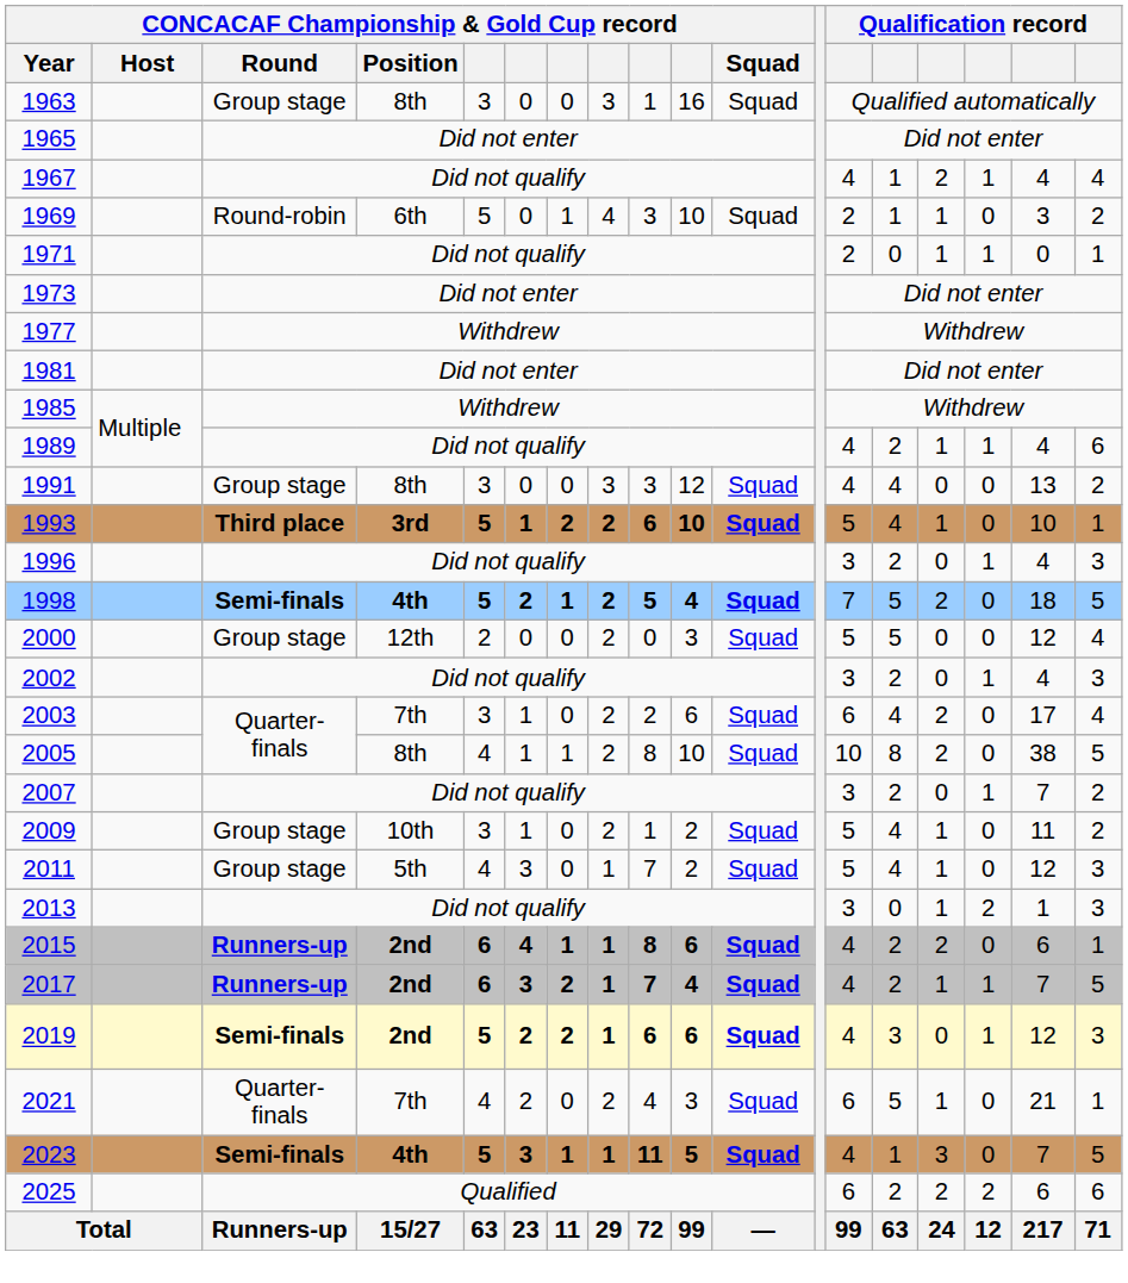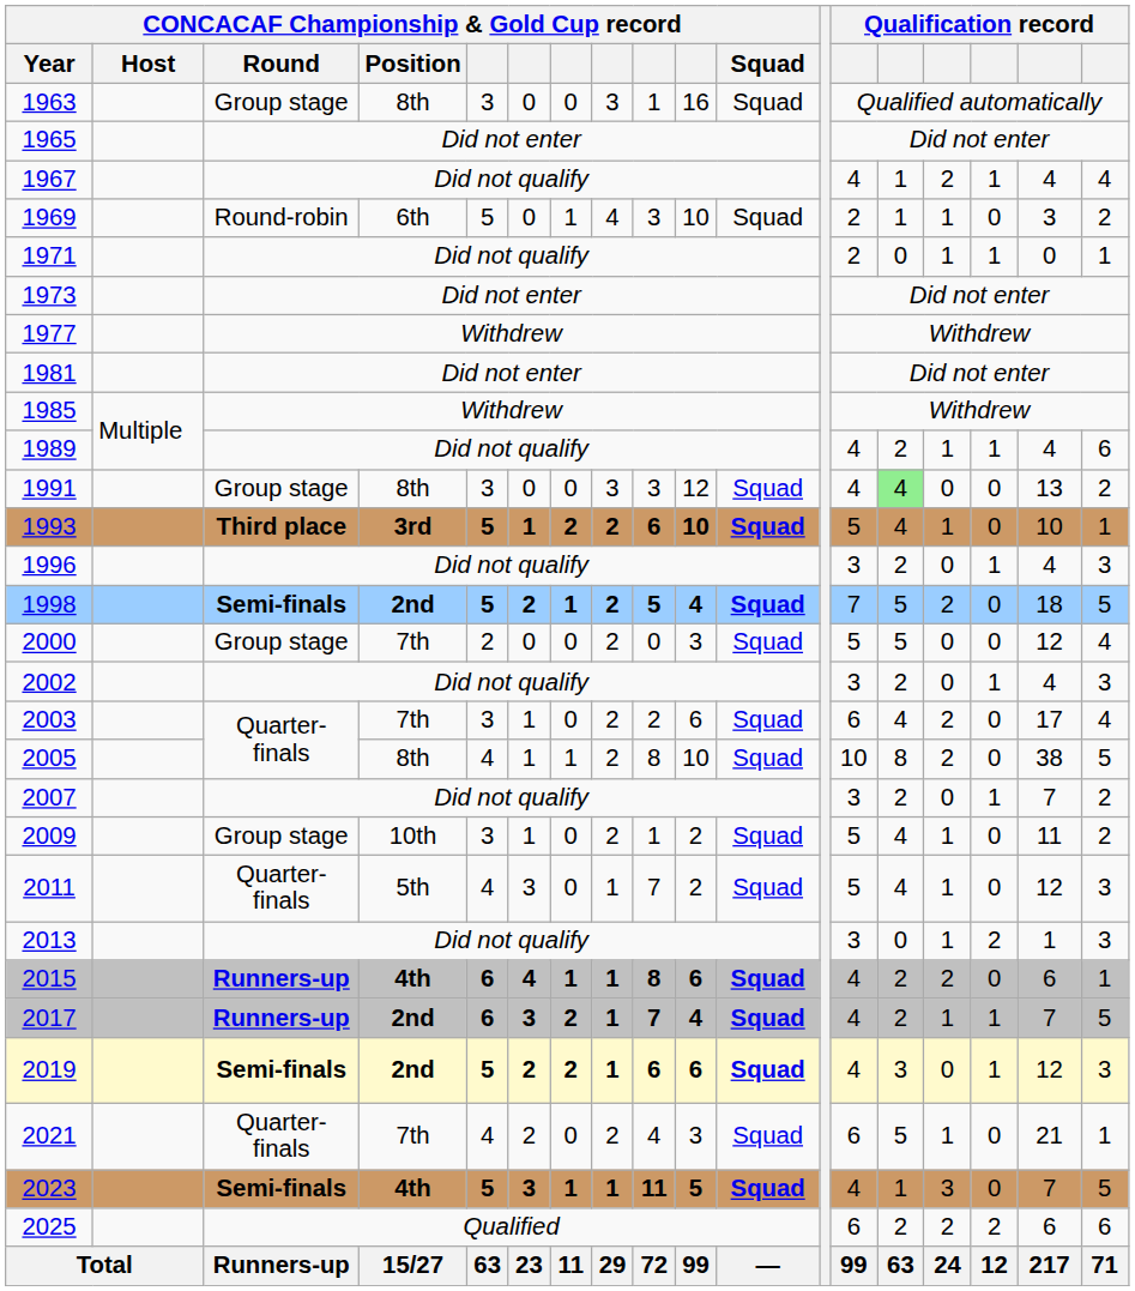 <table class="wikitable" style="text-align: center;font-size:100%;">
 <tr>
 <th colspan=11><a href='#'>CONCACAF Championship</a> & <a href='#'>Gold Cup</a> record</th>
 <th width=1% rowspan=31></th>
 <th colspan=6><a href='#'>Qualification</a> record</th>
 </tr>
 <tr>
 <th width=50>Year</th>
 <th>Host</th>
 <th scope="col" width=95>Round</th>
 <th scope="col" width=60>Position</th>
 <th scope="col" width=20></th>
 <th scope="col" width=20></th>
 <th scope="col" width=20></th>
 <th scope="col" width=20></th>
 <th scope="col" width=20></th>
 <th scope="col" width=20></th>
 <th scope="col" width=60>Squad</th>
 <th></th>
 <th></th>
 <th></th>
 <th></th>
 <th></th>
 <th></th>
 </tr>
 <tr>
 <td><a href='#'>1963</a></td>
 <td align=left></td>
 <td>Group stage</td>
 <td>8th</td>
 <td>3</td>
 <td>0</td>
 <td>0</td>
 <td>3</td>
 <td>1</td>
 <td>16</td>
 <td>Squad</td>
 <td colspan=6><em>Qualified automatically</em></td>
 </tr>
 <tr>
 <td><a href='#'>1965</a></td>
 <td align=left></td>
 <td colspan=9><em>Did not enter</em></td>
 <td colspan=6><em>Did not enter</em></td>
 </tr>
 <tr>
 <td><a href='#'>1967</a></td>
 <td align=left></td>
 <td colspan=9><em>Did not qualify</em></td>
 <td>4</td>
 <td>1</td>
 <td>2</td>
 <td>1</td>
 <td>4</td>
 <td>4</td>
 </tr>
 <tr>
 <td><a href='#'>1969</a></td>
 <td align=left></td>
 <td>Round-robin</td>
 <td>6th</td>
 <td>5</td>
 <td>0</td>
 <td>1</td>
 <td>4</td>
 <td>3</td>
 <td>10</td>
 <td>Squad</td>
 <td>2</td>
 <td>1</td>
 <td>1</td>
 <td>0</td>
 <td>3</td>
 <td>2</td>
 </tr>
 <tr>
 <td><a href='#'>1971</a></td>
 <td align=left></td>
 <td colspan=9><em>Did not qualify</em></td>
 <td>2</td>
 <td>0</td>
 <td>1</td>
 <td>1</td>
 <td>0</td>
 <td>1</td>
 </tr>
 <tr>
 <td><a href='#'>1973</a></td>
 <td align=left></td>
 <td colspan=9><em>Did not enter</em></td>
 <td colspan=6><em>Did not enter</em></td>
 </tr>
 <tr>
 <td><a href='#'>1977</a></td>
 <td align=left></td>
 <td colspan=9><em>Withdrew</em></td>
 <td colspan=6><em>Withdrew</em></td>
 </tr>
 <tr>
 <td><a href='#'>1981</a></td>
 <td align=left></td>
 <td colspan=9><em>Did not enter</em></td>
 <td colspan=6><em>Did not enter</em></td>
 </tr>
 <tr>
 <td><a href='#'>1985</a></td>
 <td rowspan=2 align=left>Multiple</td>
 <td colspan=9><em>Withdrew</em></td>
 <td colspan=6><em>Withdrew</em></td>
 </tr>
 <tr>
 <td><a href='#'>1989</a></td>
 <td colspan=9><em>Did not qualify</em></td>
 <td>4</td>
 <td>2</td>
 <td>1</td>
 <td>1</td>
 <td>4</td>
 <td>6</td>
 </tr>
 <tr>
 <td><a href='#'>1991</a></td>
 <td align=left></td>
 <td>Group stage</td>
 <td>8th</td>
 <td>3</td>
 <td>0</td>
 <td>0</td>
 <td>3</td>
 <td>3</td>
 <td>12</td>
 <td><a href='#'>Squad</a></td>
 <td>4</td>
-<td>4</td>
+<td style="background: lightgreen;">4</td>
 <td>0</td>
 <td>0</td>
 <td>13</td>
 <td>2</td>
 </tr>
 <tr style="background:#c96;">
 <td><a href='#'>1993</a></td>
 <td align=left><br></td>
 <td><strong>Third place</strong></td>
 <td><strong>3rd</strong></td>
 <td><strong>5</strong></td>
 <td><strong>1</strong></td>
 <td><strong>2</strong></td>
 <td><strong>2</strong></td>
 <td><strong>6</strong></td>
 <td><strong>10</strong></td>
 <td><strong><a href='#'>Squad</a></strong></td>
 <td>5</td>
 <td>4</td>
 <td>1</td>
 <td>0</td>
 <td>10</td>
 <td>1</td>
 </tr>
 <tr>
 <td><a href='#'>1996</a></td>
 <td align=left></td>
 <td colspan=9><em>Did not qualify</em></td>
 <td>3</td>
 <td>2</td>
 <td>0</td>
 <td>1</td>
 <td>4</td>
 <td>3</td>
 </tr>
 <tr style="background:#9acdff;">
 <td><a href='#'>1998</a></td>
 <td align=left></td>
 <td><strong>Semi-finals</strong></td>
-<td><strong>4th</strong></td>
+<td><strong>2nd</strong></td>
 <td><strong>5</strong></td>
 <td><strong>2</strong></td>
 <td><strong>1</strong></td>
 <td><strong>2</strong></td>
 <td><strong>5</strong></td>
 <td><strong>4</strong></td>
 <td><strong><a href='#'>Squad</a></strong></td>
 <td>7</td>
 <td>5</td>
 <td>2</td>
 <td>0</td>
 <td>18</td>
 <td>5</td>
 </tr>
 <tr>
 <td><a href='#'>2000</a></td>
 <td align=left></td>
 <td>Group stage</td>
-<td>12th</td>
+<td>7th</td>
 <td>2</td>
 <td>0</td>
 <td>0</td>
 <td>2</td>
 <td>0</td>
 <td>3</td>
 <td><a href='#'>Squad</a></td>
 <td>5</td>
 <td>5</td>
 <td>0</td>
 <td>0</td>
 <td>12</td>
 <td>4</td>
 </tr>
 <tr>
 <td><a href='#'>2002</a></td>
 <td align=left></td>
 <td colspan=9><em>Did not qualify</em></td>
 <td>3</td>
 <td>2</td>
 <td>0</td>
 <td>1</td>
 <td>4</td>
 <td>3</td>
 </tr>
 <tr>
 <td><a href='#'>2003</a></td>
 <td align=left></td>
 <td rowspan=2>Quarter-finals</td>
 <td>7th</td>
 <td>3</td>
 <td>1</td>
 <td>0</td>
 <td>2</td>
 <td>2</td>
 <td>6</td>
 <td><a href='#'>Squad</a></td>
 <td>6</td>
 <td>4</td>
 <td>2</td>
 <td>0</td>
 <td>17</td>
 <td>4</td>
 </tr>
 <tr>
 <td><a href='#'>2005</a></td>
 <td align=left></td>
 <td>8th</td>
 <td>4</td>
 <td>1</td>
 <td>1</td>
 <td>2</td>
 <td>8</td>
 <td>10</td>
 <td><a href='#'>Squad</a></td>
 <td>10</td>
 <td>8</td>
 <td>2</td>
 <td>0</td>
 <td>38</td>
 <td>5</td>
 </tr>
 <tr>
 <td><a href='#'>2007</a></td>
 <td align=left></td>
 <td colspan=9><em>Did not qualify</em></td>
 <td>3</td>
 <td>2</td>
 <td>0</td>
 <td>1</td>
 <td>7</td>
 <td>2</td>
 </tr>
 <tr>
 <td><a href='#'>2009</a></td>
 <td align=left></td>
 <td>Group stage</td>
 <td>10th</td>
 <td>3</td>
 <td>1</td>
 <td>0</td>
 <td>2</td>
 <td>1</td>
 <td>2</td>
 <td><a href='#'>Squad</a></td>
 <td>5</td>
 <td>4</td>
 <td>1</td>
 <td>0</td>
 <td>11</td>
 <td>2</td>
 </tr>
 <tr>
 <td><a href='#'>2011</a></td>
 <td align=left></td>
-<td>Group stage</td>
+<td>Quarter-finals</td>
 <td>5th</td>
 <td>4</td>
 <td>3</td>
 <td>0</td>
 <td>1</td>
 <td>7</td>
 <td>2</td>
 <td><a href='#'>Squad</a></td>
 <td>5</td>
 <td>4</td>
 <td>1</td>
 <td>0</td>
 <td>12</td>
 <td>3</td>
 </tr>
 <tr>
 <td><a href='#'>2013</a></td>
 <td align=left></td>
 <td colspan=9><em>Did not qualify</em></td>
 <td>3</td>
 <td>0</td>
 <td>1</td>
 <td>2</td>
 <td>1</td>
 <td>3</td>
 </tr>
 <tr style="background:silver;">
 <td><a href='#'>2015</a></td>
 <td align=left><br></td>
 <td><strong><a href='#'>Runners-up</a></strong></td>
-<td><strong>2nd</strong></td>
+<td><strong>4th</strong></td>
 <td><strong>6</strong></td>
 <td><strong>4</strong></td>
 <td><strong>1</strong></td>
 <td><strong>1</strong></td>
 <td><strong>8</strong></td>
 <td><strong>6</strong></td>
 <td><strong><a href='#'>Squad</a></strong></td>
 <td>4</td>
 <td>2</td>
 <td>2</td>
 <td>0</td>
 <td>6</td>
 <td>1</td>
 </tr>
 <tr style="background:silver;">
 <td><a href='#'>2017</a></td>
 <td align=left></td>
 <td><strong><a href='#'>Runners-up</a></strong></td>
 <td><strong>2nd</strong></td>
 <td><strong>6</strong></td>
 <td><strong>3</strong></td>
 <td><strong>2</strong></td>
 <td><strong>1</strong></td>
 <td><strong>7</strong></td>
 <td><strong>4</strong></td>
 <td><strong><a href='#'>Squad</a></strong></td>
 <td>4</td>
 <td>2</td>
 <td>1</td>
 <td>1</td>
 <td>7</td>
 <td>5</td>
 </tr>
 <tr style="background:LemonChiffon;">
 <td><a href='#'>2019</a></td>
 <td align=left><br><br></td>
 <td><strong>Semi-finals</strong></td>
 <td><strong>2nd</strong></td>
 <td><strong>5</strong></td>
 <td><strong>2</strong></td>
 <td><strong>2</strong></td>
 <td><strong>1</strong></td>
 <td><strong>6</strong></td>
 <td><strong>6</strong></td>
 <td><strong><a href='#'>Squad</a></strong></td>
 <td>4</td>
 <td>3</td>
 <td>0</td>
 <td>1</td>
 <td>12</td>
 <td>3</td>
 </tr>
 <tr>
 <td><a href='#'>2021</a></td>
 <td align=left></td>
 <td>Quarter-finals</td>
 <td>7th</td>
 <td>4</td>
 <td>2</td>
 <td>0</td>
 <td>2</td>
 <td>4</td>
 <td>3</td>
 <td><a href='#'>Squad</a></td>
 <td>6</td>
 <td>5</td>
 <td>1</td>
 <td>0</td>
 <td>21</td>
 <td>1</td>
 </tr>
 <tr style="background:#c96;">
 <td><a href='#'>2023</a></td>
 <td align=left><br></td>
 <td><strong>Semi-finals</strong></td>
 <td><strong>4th</strong></td>
 <td><strong>5</strong></td>
 <td><strong>3</strong></td>
 <td><strong>1</strong></td>
 <td><strong>1</strong></td>
 <td><strong>11</strong></td>
 <td><strong>5</strong></td>
 <td><strong><a href='#'>Squad</a></strong></td>
 <td>4</td>
 <td>1</td>
 <td>3</td>
 <td>0</td>
 <td>7</td>
 <td>5</td>
 </tr>
 <tr>
 <td><a href='#'>2025</a></td>
 <td align=left><br></td>
 <td colspan=9><em>Qualified</em></td>
 <td>6</td>
 <td>2</td>
 <td>2</td>
 <td>2</td>
 <td>6</td>
 <td>6</td>
 </tr>
 <tr>
 <th colspan=2>Total</th>
 <th>Runners-up</th>
 <th>15/27</th>
 <th>63</th>
 <th>23</th>
 <th>11</th>
 <th>29</th>
 <th>72</th>
 <th>99</th>
 <th>—</th>
 <th>99</th>
 <th>63</th>
 <th>24</th>
 <th>12</th>
 <th>217</th>
 <th>71</th>
 </tr>
 </table>
